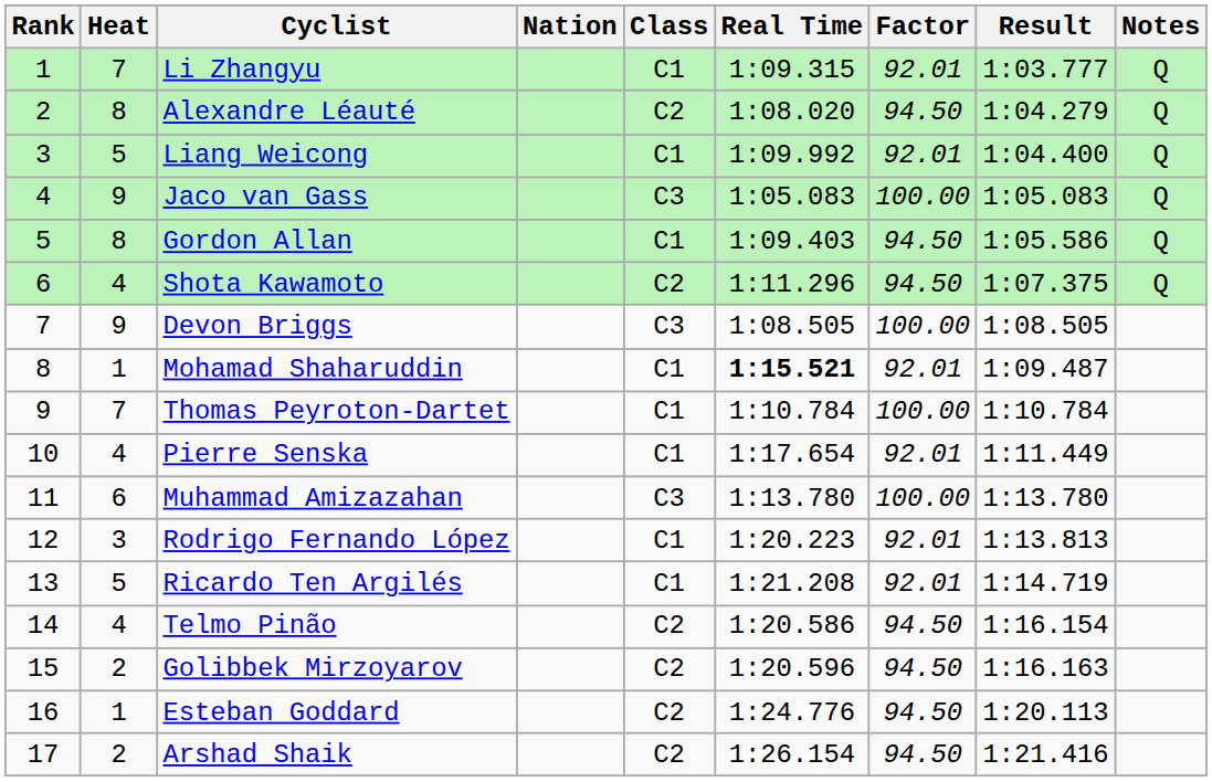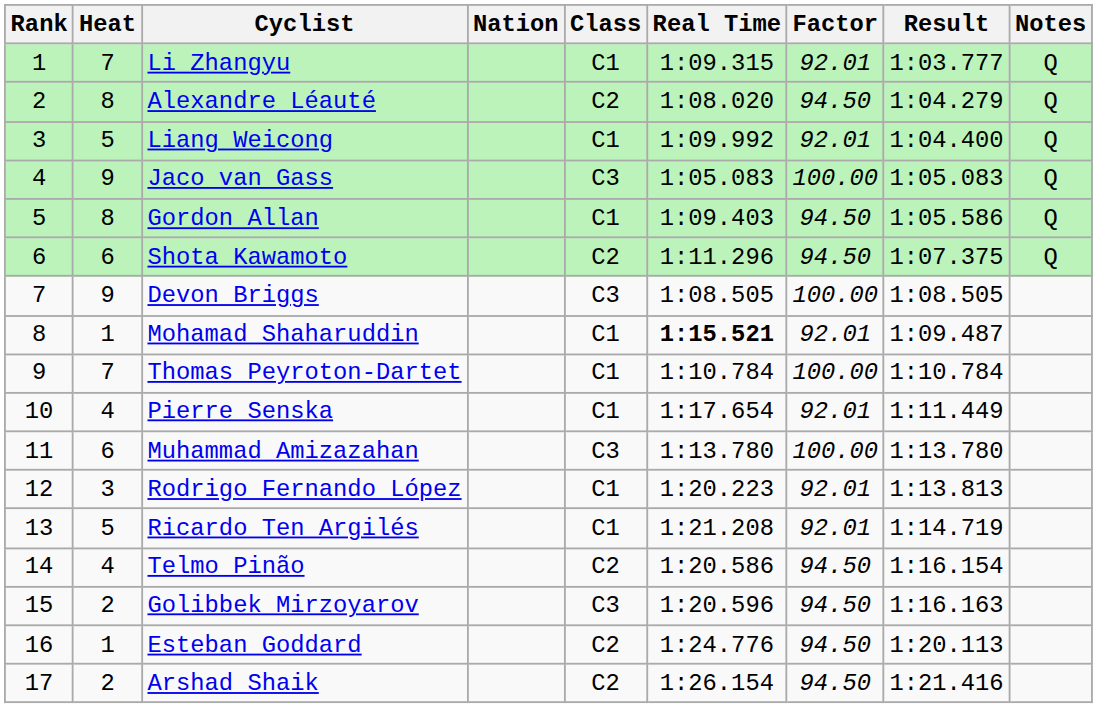 <table class="wikitable sortable" style="text-align:center;">
 <tr>
 <th>Rank</th>
 <th>Heat</th>
 <th>Cyclist</th>
 <th>Nation</th>
 <th>Class</th>
 <th>Real Time</th>
 <th>Factor</th>
 <th>Result</th>
 <th>Notes</th>
 </tr>
 <tr bgcolor=bbf3bb>
 <td>1</td>
 <td>7</td>
 <td align=left><a href='#'>Li Zhangyu</a></td>
 <td align=left></td>
 <td>C1</td>
 <td>1:09.315</td>
 <td><em>92.01</em></td>
 <td>1:03.777</td>
 <td>Q</td>
 </tr>
 <tr bgcolor=bbf3bb>
 <td>2</td>
 <td>8</td>
 <td align=left><a href='#'>Alexandre Léauté</a></td>
 <td align=left></td>
 <td>C2</td>
 <td>1:08.020 </td>
 <td><em>94.50</em></td>
 <td>1:04.279</td>
 <td>Q</td>
 </tr>
 <tr bgcolor=bbf3bb>
 <td>3</td>
 <td>5</td>
 <td align=left><a href='#'>Liang Weicong</a></td>
 <td align=left></td>
 <td>C1</td>
 <td>1:09.992</td>
 <td><em>92.01</em></td>
 <td>1:04.400</td>
 <td>Q</td>
 </tr>
 <tr bgcolor=bbf3bb>
 <td>4</td>
 <td>9</td>
 <td align=left><a href='#'>Jaco van Gass</a></td>
 <td align=left></td>
 <td>C3</td>
 <td>1:05.083 </td>
 <td><em>100.00</em></td>
 <td>1:05.083</td>
 <td>Q</td>
 </tr>
 <tr bgcolor=bbf3bb>
 <td>5</td>
 <td>8</td>
 <td align=left><a href='#'>Gordon Allan</a></td>
 <td align=left></td>
 <td>C1</td>
 <td>1:09.403</td>
 <td><em>94.50</em></td>
 <td>1:05.586</td>
 <td>Q</td>
 </tr>
 <tr bgcolor=bbf3bb>
 <td>6</td>
-<td>4</td>
+<td>6</td>
 <td align=left><a href='#'>Shota Kawamoto</a></td>
 <td align=left></td>
 <td>C2</td>
 <td>1:11.296</td>
 <td><em>94.50</em></td>
 <td>1:07.375</td>
 <td>Q</td>
 </tr>
 <tr>
 <td>7</td>
 <td>9</td>
 <td align=left><a href='#'>Devon Briggs</a></td>
 <td align=left></td>
 <td>C3</td>
 <td>1:08.505</td>
 <td><em>100.00</em></td>
 <td>1:08.505</td>
 <td></td>
 </tr>
 <tr>
 <td>8</td>
 <td>1</td>
 <td align=left><a href='#'>Mohamad Shaharuddin</a></td>
 <td align=left></td>
 <td>C1</td>
 <td><strong>1:15.521</strong></td>
 <td><em>92.01</em></td>
 <td>1:09.487</td>
 <td></td>
 </tr>
 <tr>
 <td>9</td>
 <td>7</td>
 <td align=left><a href='#'>Thomas Peyroton-Dartet</a></td>
 <td align=left></td>
 <td>C1</td>
 <td>1:10.784</td>
 <td><em>100.00</em></td>
 <td>1:10.784</td>
 <td></td>
 </tr>
 <tr>
 <td>10</td>
 <td>4</td>
 <td align=left><a href='#'>Pierre Senska</a></td>
 <td align=left></td>
 <td>C1</td>
 <td>1:17.654</td>
 <td><em>92.01</em></td>
 <td>1:11.449</td>
 <td></td>
 </tr>
 <tr>
 <td>11</td>
 <td>6</td>
 <td align=left><a href='#'>Muhammad Amizazahan</a></td>
 <td align=left></td>
 <td>C3</td>
 <td>1:13.780</td>
 <td><em>100.00</em></td>
 <td>1:13.780</td>
 <td></td>
 </tr>
 <tr>
 <td>12</td>
 <td>3</td>
 <td align=left><a href='#'>Rodrigo Fernando López</a></td>
 <td align=left></td>
 <td>C1</td>
 <td>1:20.223</td>
 <td><em>92.01</em></td>
 <td>1:13.813</td>
 <td></td>
 </tr>
 <tr>
 <td>13</td>
 <td>5</td>
 <td align=left><a href='#'>Ricardo Ten Argilés</a></td>
 <td align=left></td>
 <td>C1</td>
 <td>1:21.208</td>
 <td><em>92.01</em></td>
 <td>1:14.719</td>
 <td></td>
 </tr>
 <tr>
 <td>14</td>
 <td>4</td>
 <td align=left><a href='#'>Telmo Pinão</a></td>
 <td align=left></td>
 <td>C2</td>
 <td>1:20.586</td>
 <td><em>94.50</em></td>
 <td>1:16.154</td>
 <td></td>
 </tr>
 <tr>
 <td>15</td>
 <td>2</td>
 <td align=left><a href='#'>Golibbek Mirzoyarov</a></td>
 <td align=left></td>
-<td>C2</td>
+<td>C3</td>
 <td>1:20.596</td>
 <td><em>94.50</em></td>
 <td>1:16.163</td>
 <td></td>
 </tr>
 <tr>
 <td>16</td>
 <td>1</td>
 <td align=left><a href='#'>Esteban Goddard</a></td>
 <td align=left></td>
 <td>C2</td>
 <td>1:24.776</td>
 <td><em>94.50</em></td>
 <td>1:20.113</td>
 <td></td>
 </tr>
 <tr>
 <td>17</td>
 <td>2</td>
 <td align=left><a href='#'>Arshad Shaik</a></td>
 <td align=left></td>
 <td>C2</td>
 <td>1:26.154</td>
 <td><em>94.50</em></td>
 <td>1:21.416</td>
 <td></td>
 </tr>
 </table>
